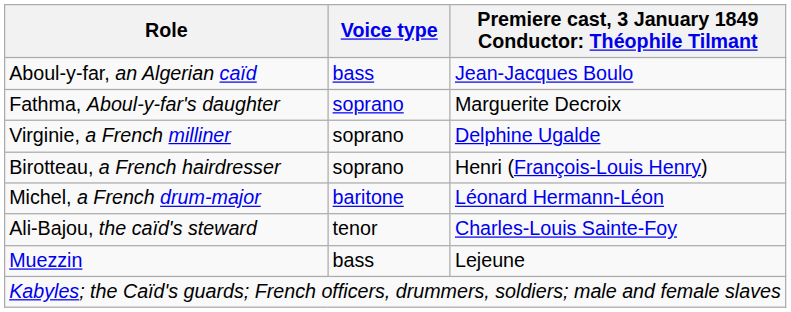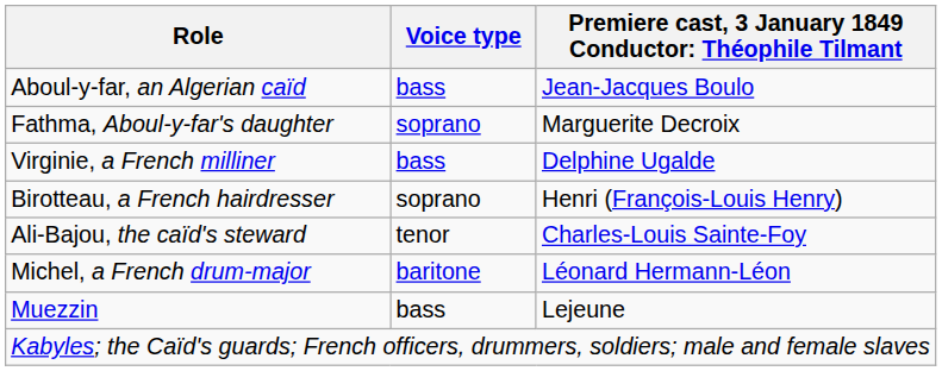 <table class="wikitable">
 <tr>
 <th>Role</th>
 <th><a href='#'>Voice type</a></th>
 <th>Premiere cast, 3 January 1849<br>Conductor: <a href='#'>Théophile Tilmant</a></th>
 </tr>
 <tr>
 <td>Aboul-y-far, <em>an Algerian <a href='#'>caïd</a></em></td>
 <td><a href='#'>bass</a></td>
 <td><a href='#'>Jean-Jacques Boulo</a></td>
 </tr>
 <tr>
 <td>Fathma, <em>Aboul-y-far's daughter</em></td>
 <td><a href='#'>soprano</a></td>
 <td>Marguerite Decroix</td>
 </tr>
 <tr>
 <td>Virginie, <em>a French <a href='#'>milliner</a></em></td>
-<td>soprano</td>
+<td><a href='#'>bass</a></td>
 <td><a href='#'>Delphine Ugalde</a></td>
 </tr>
 <tr>
 <td>Birotteau, <em>a French hairdresser</em></td>
 <td>soprano</td>
 <td>Henri (<a href='#'>François-Louis Henry</a>)</td>
 </tr>
 <tr>
+<td>Ali-Bajou, <em>the caïd's steward</em></td>
+<td>tenor</td>
+<td><a href='#'>Charles-Louis Sainte-Foy</a></td>
+</tr>
+<tr>
 <td>Michel, <em>a French <a href='#'>drum-major</a></em></td>
 <td><a href='#'>baritone</a></td>
 <td><a href='#'>Léonard Hermann-Léon</a></td>
-</tr>
-<tr>
-<td>Ali-Bajou, <em>the caïd's steward</em></td>
-<td>tenor</td>
-<td><a href='#'>Charles-Louis Sainte-Foy</a></td>
 </tr>
 <tr>
 <td><a href='#'>Muezzin</a></td>
 <td>bass</td>
 <td>Lejeune</td>
 </tr>
 <tr>
 <td colspan="3"><em><a href='#'>Kabyles</a>; the Caïd's guards; French officers, drummers, soldiers; male and female slaves</em></td>
 </tr>
 </table>
